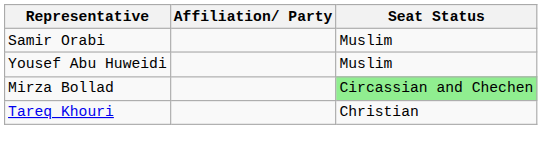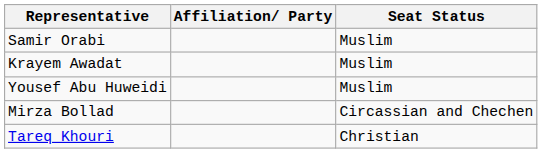 <table class="wikitable">
 <tr>
 <th>Representative</th>
 <th>Affiliation/ Party</th>
 <th>Seat Status</th>
 </tr>
 <tr>
 <td>Samir Orabi</td>
 <td></td>
 <td>Muslim</td>
 </tr>
 <tr>
+<td>Krayem Awadat</td>
+<td></td>
+<td>Muslim</td>
+</tr>
+<tr>
 <td>Yousef Abu Huweidi</td>
 <td></td>
 <td>Muslim</td>
 </tr>
 <tr>
 <td>Mirza Bollad</td>
 <td></td>
-<td style="background: lightgreen;">Circassian and Chechen</td>
+<td>Circassian and Chechen</td>
 </tr>
 <tr>
 <td><a href='#'>Tareq Khouri</a></td>
 <td></td>
 <td>Christian</td>
 </tr>
 </table>
